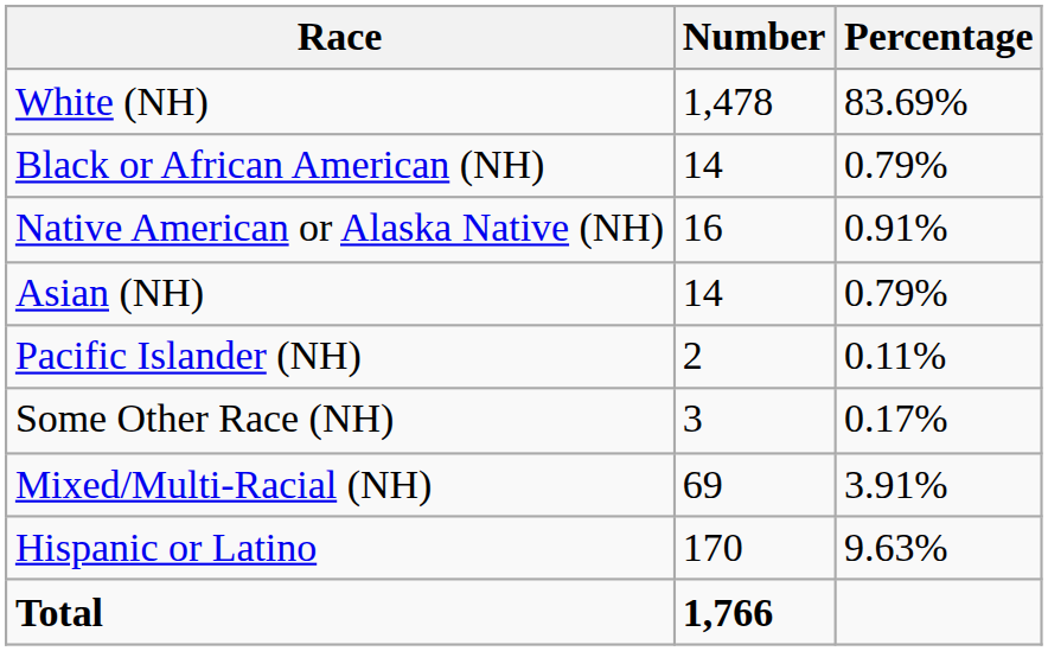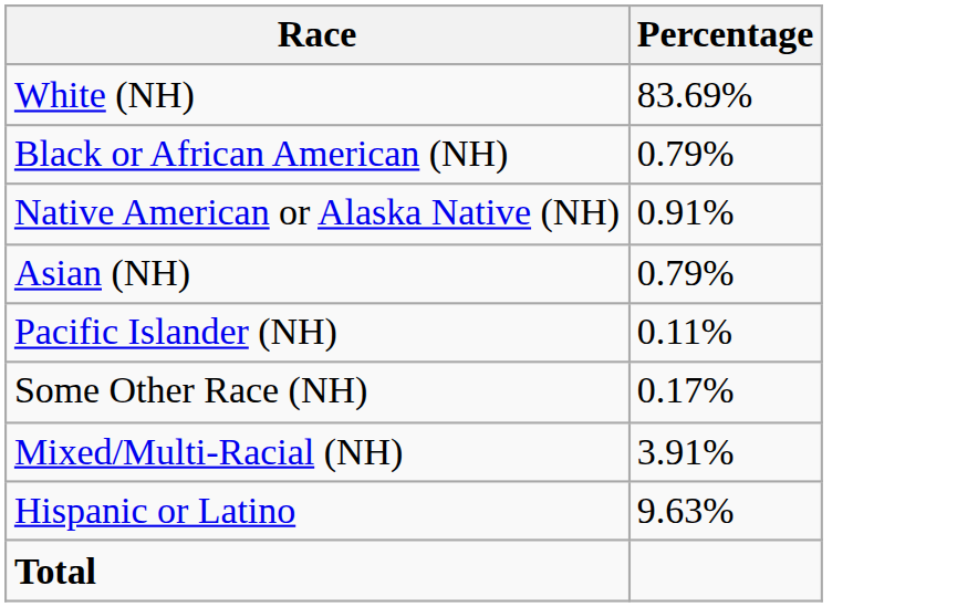 <table class="wikitable">
 <tr>
 <th>Race</th>
-<th>Number</th>
 <th>Percentage</th>
 </tr>
 <tr>
 <td><a href='#'>White</a> (NH)</td>
-<td>1,478</td>
 <td>83.69%</td>
 </tr>
 <tr>
 <td><a href='#'>Black or African American</a> (NH)</td>
-<td>14</td>
 <td>0.79%</td>
 </tr>
 <tr>
 <td><a href='#'>Native American</a> or <a href='#'>Alaska Native</a> (NH)</td>
-<td>16</td>
 <td>0.91%</td>
 </tr>
 <tr>
 <td><a href='#'>Asian</a> (NH)</td>
-<td>14</td>
 <td>0.79%</td>
 </tr>
 <tr>
 <td><a href='#'>Pacific Islander</a> (NH)</td>
-<td>2</td>
 <td>0.11%</td>
 </tr>
 <tr>
 <td>Some Other Race (NH)</td>
-<td>3</td>
 <td>0.17%</td>
 </tr>
 <tr>
 <td><a href='#'>Mixed/Multi-Racial</a> (NH)</td>
-<td>69</td>
 <td>3.91%</td>
 </tr>
 <tr>
 <td><a href='#'>Hispanic or Latino</a></td>
-<td>170</td>
 <td>9.63%</td>
 </tr>
 <tr>
 <td><strong>Total</strong></td>
-<td><strong>1,766</strong></td>
 <td></td>
 </tr>
 </table>
